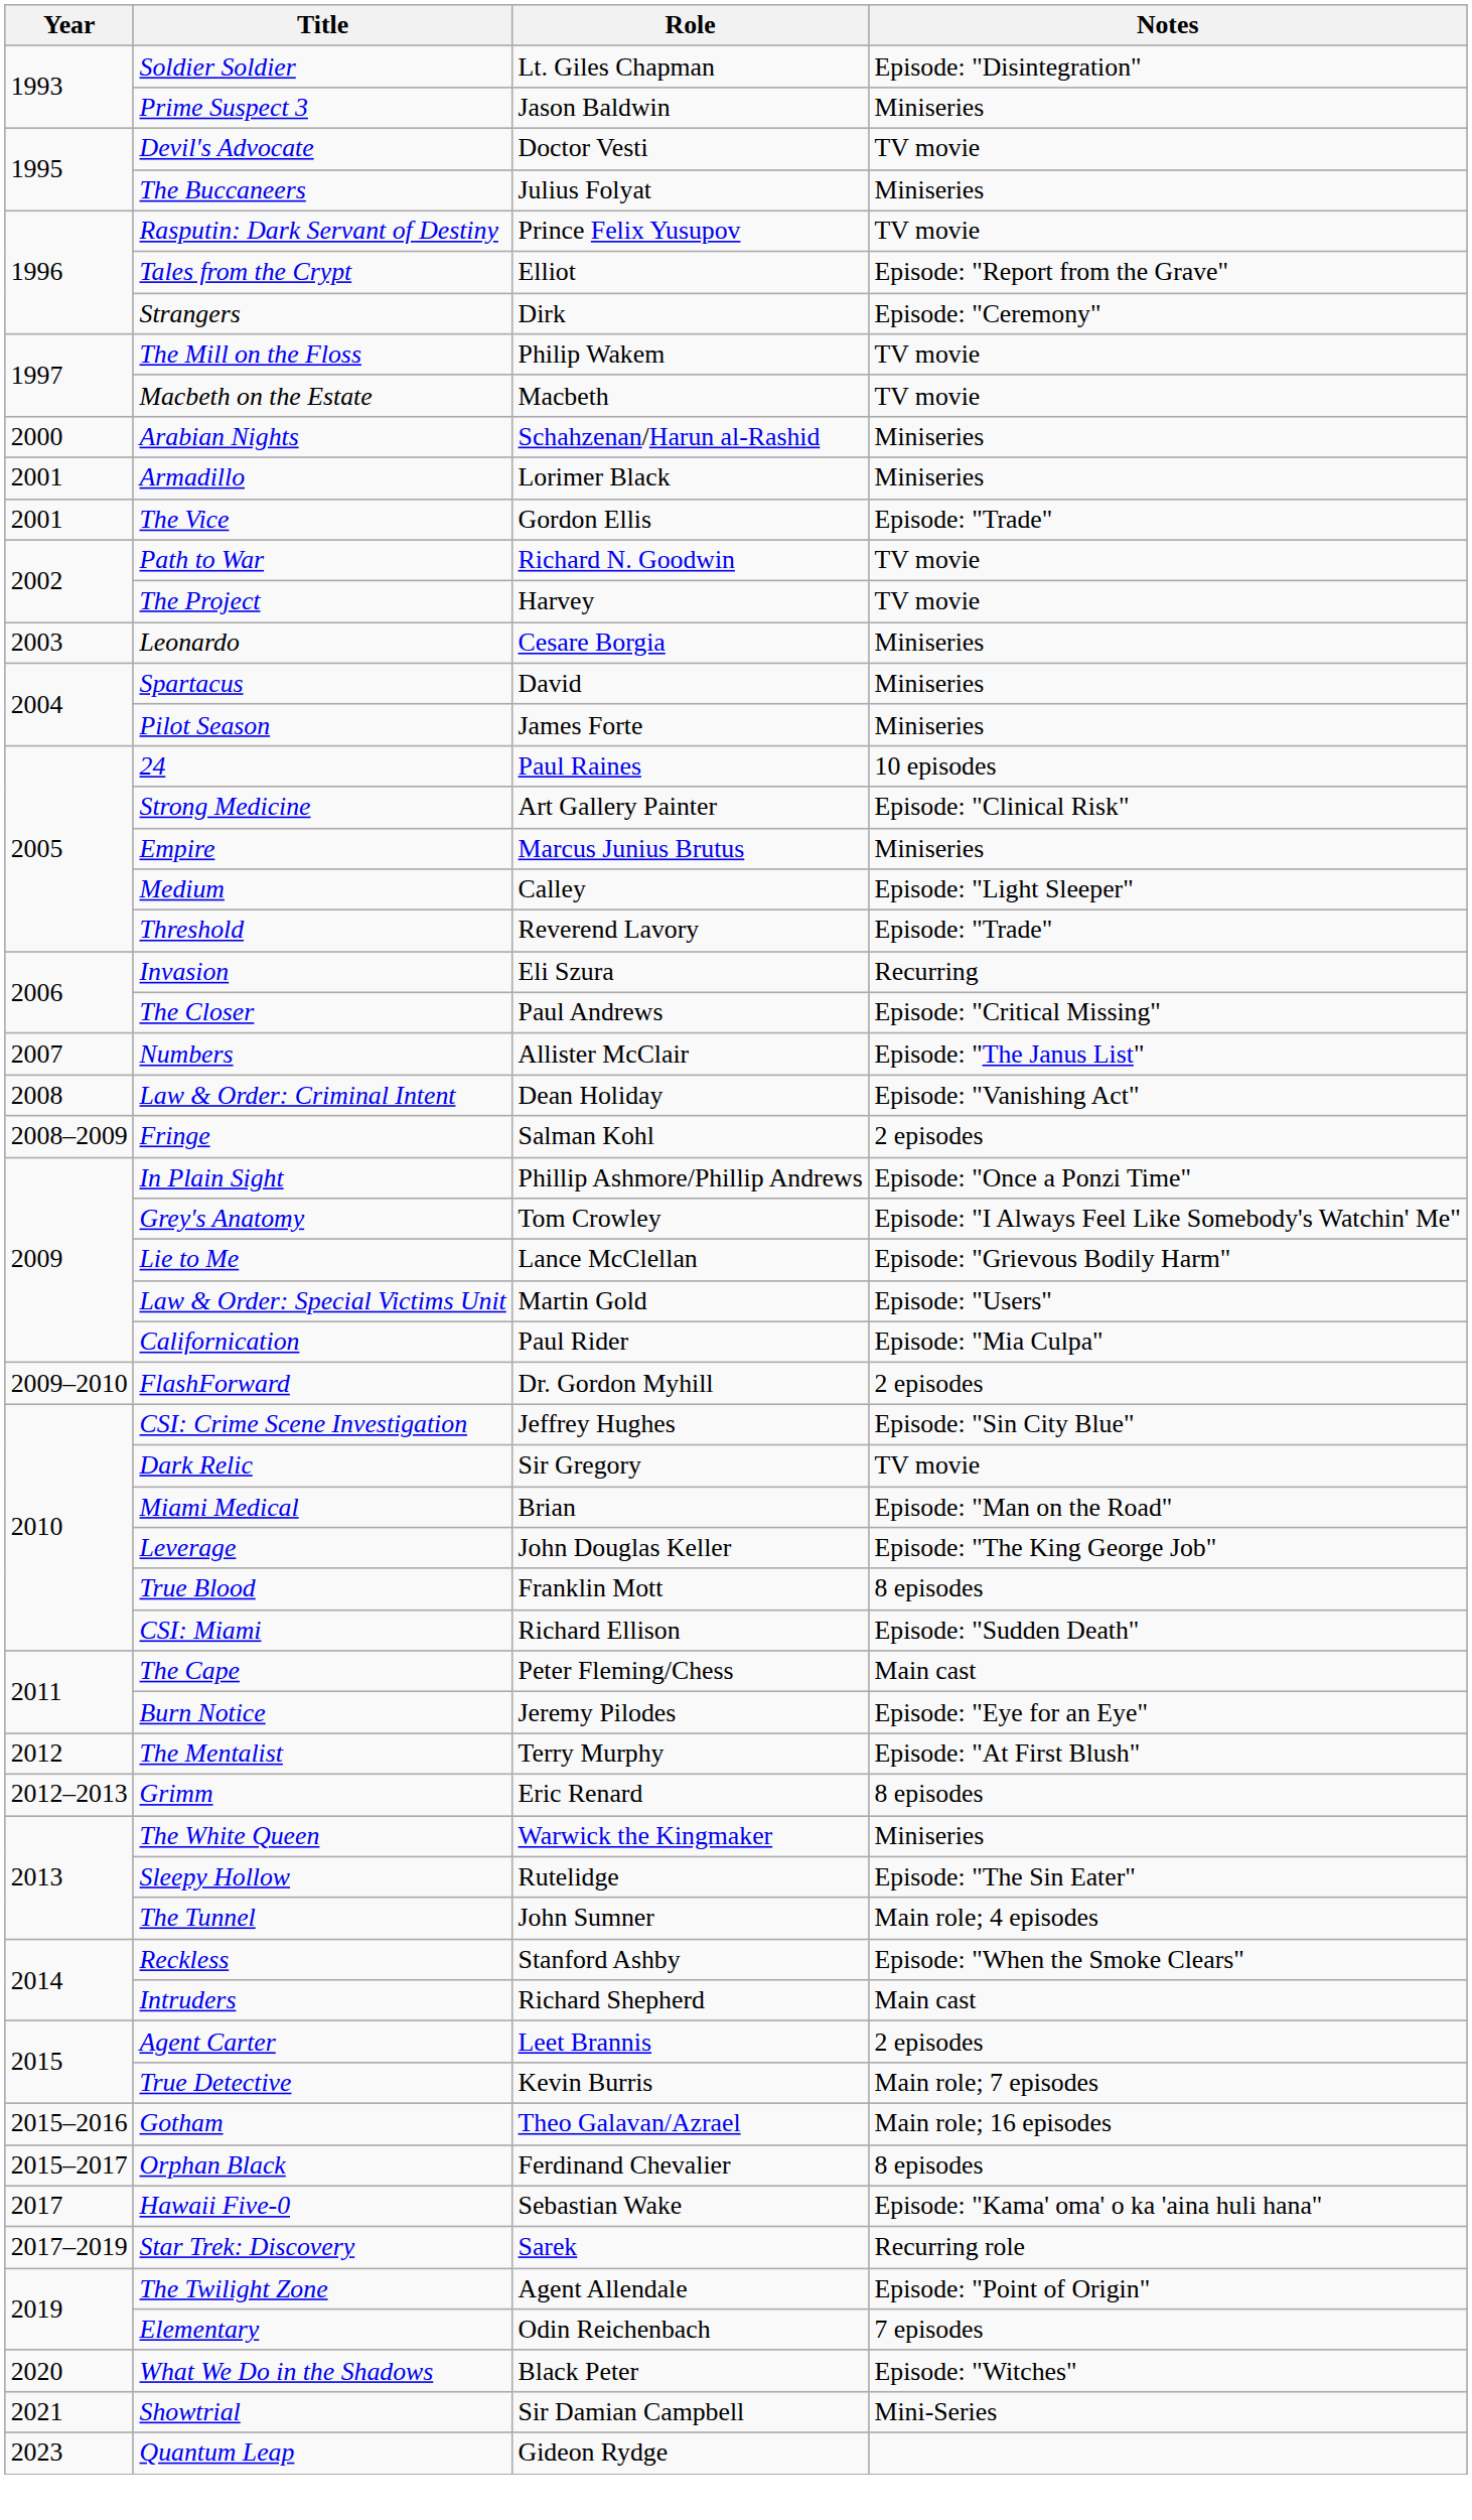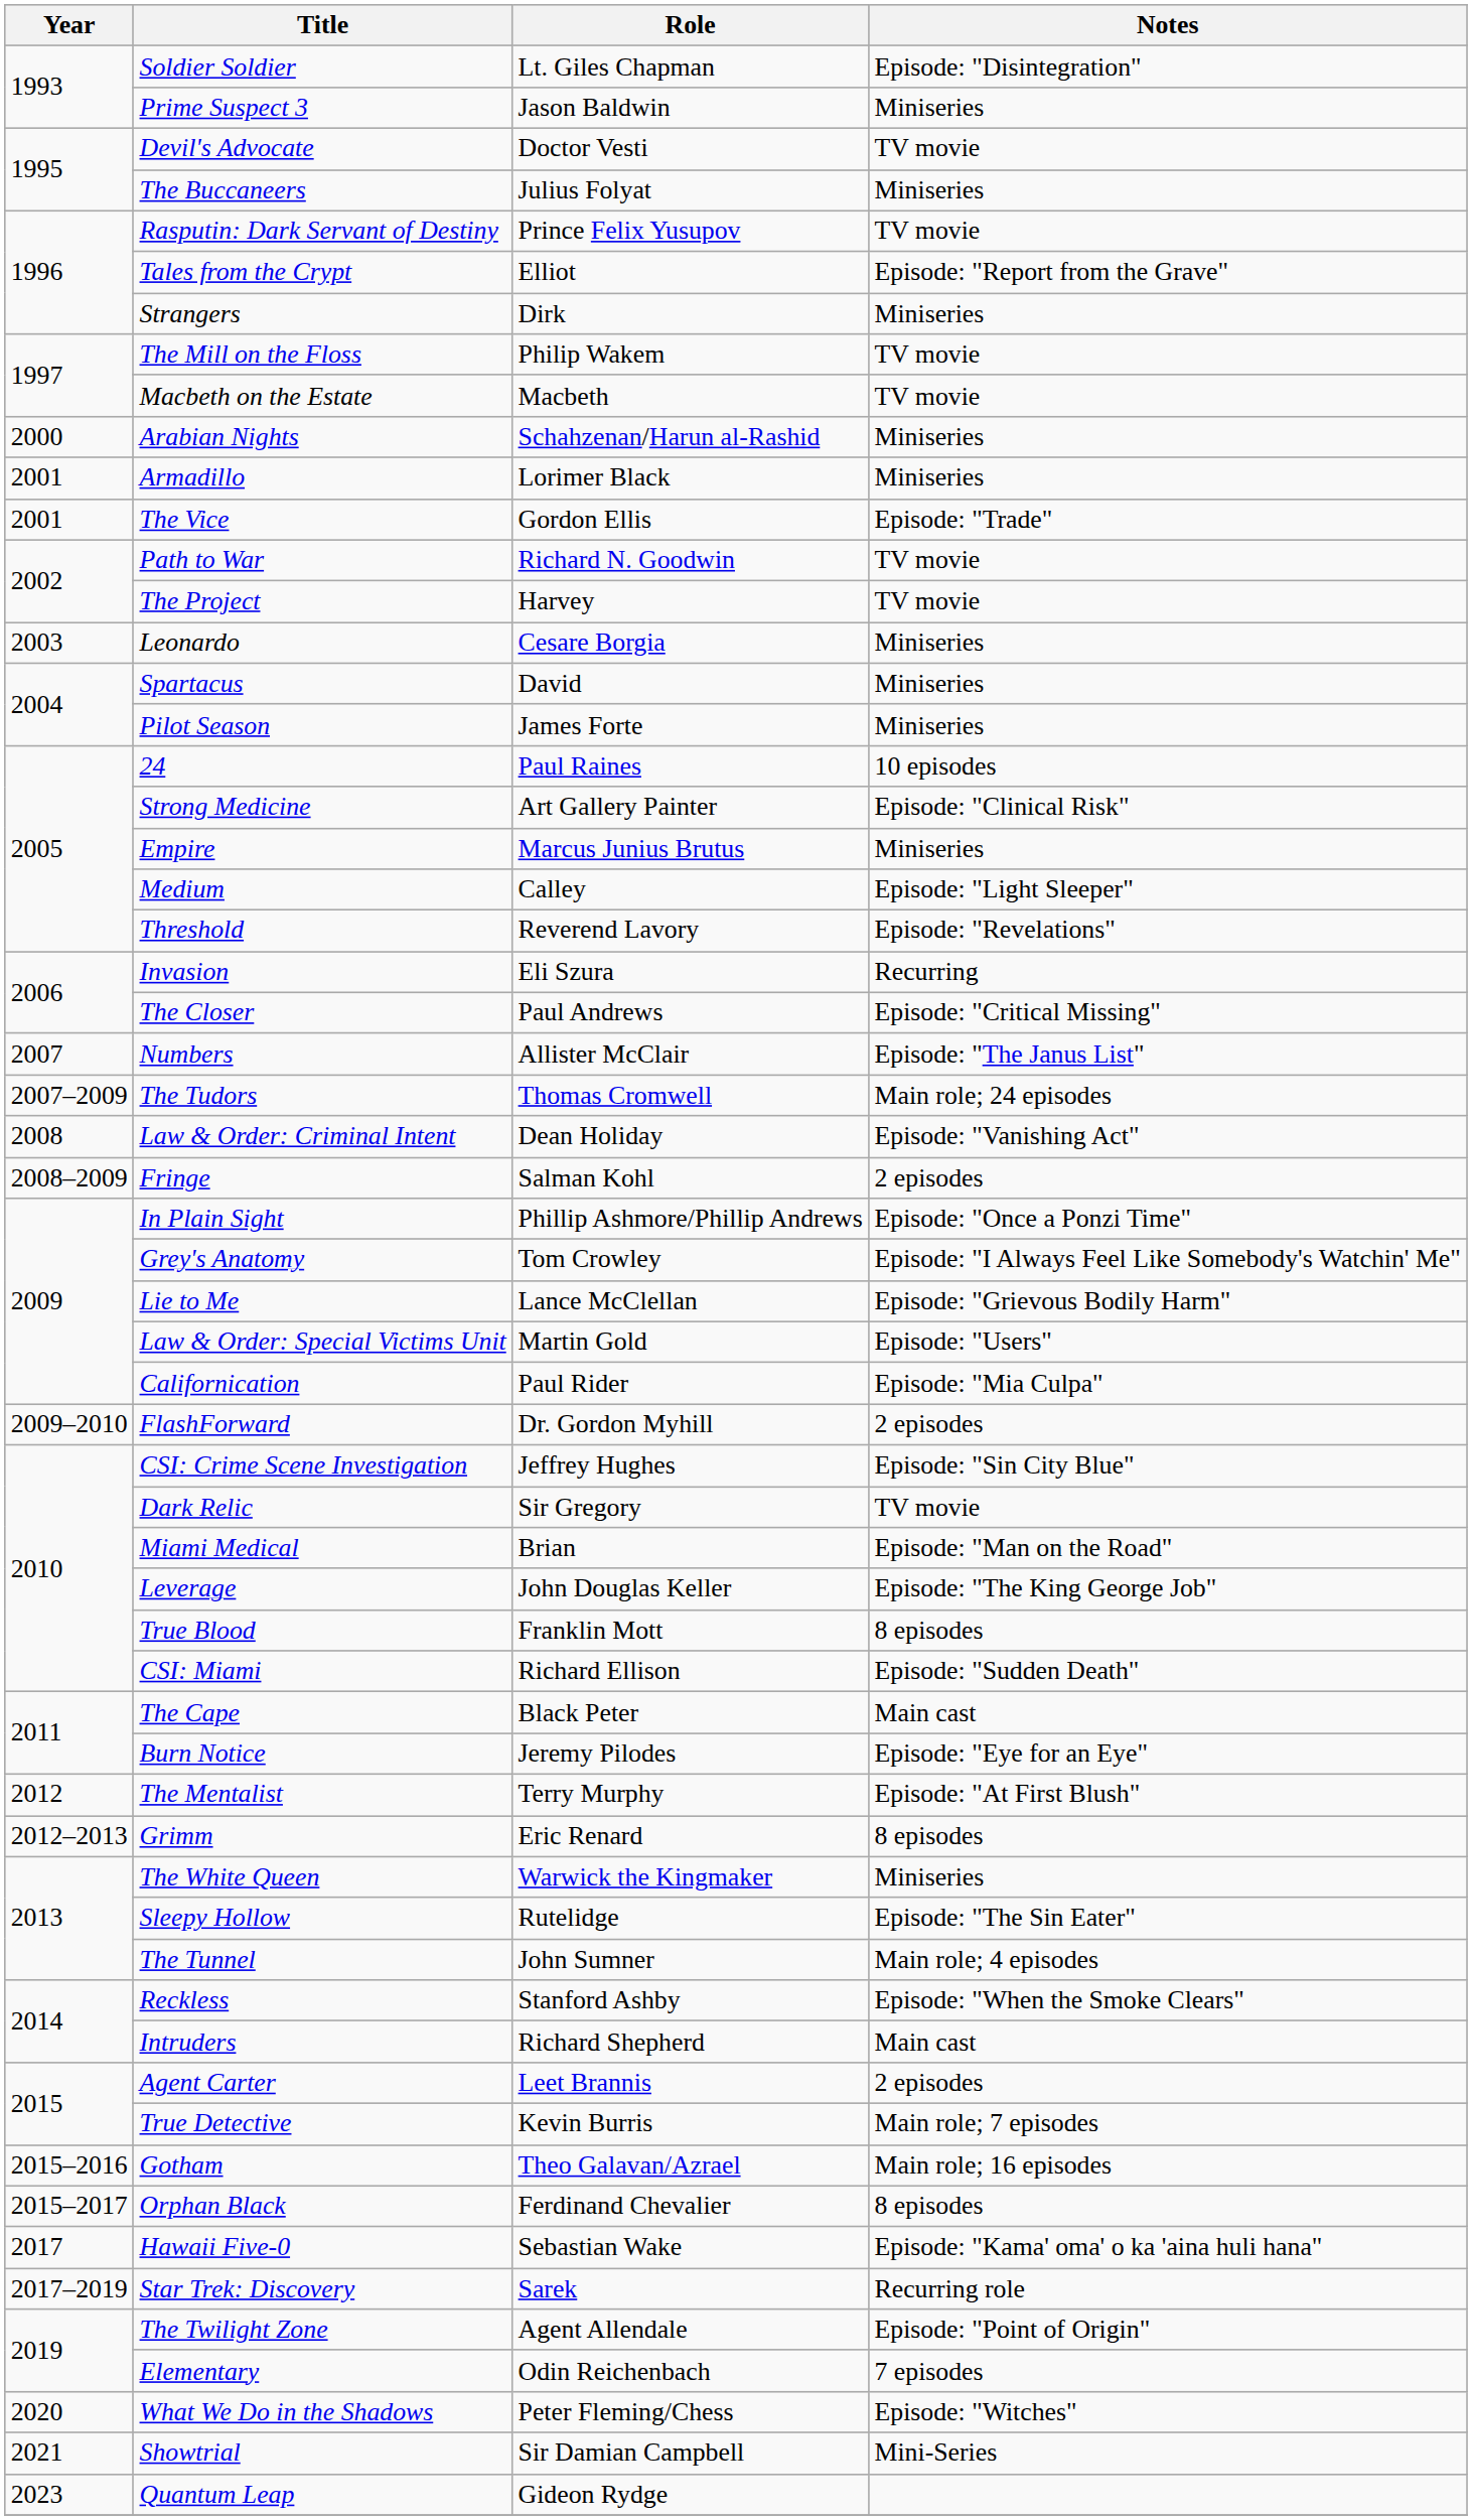 <table class = "wikitable sortable">
 <tr>
 <th>Year</th>
 <th>Title</th>
 <th>Role</th>
 <th>Notes</th>
 </tr>
 <tr>
 <td rowspan="2">1993</td>
 <td><em><a href='#'>Soldier Soldier</a></em></td>
 <td>Lt. Giles Chapman</td>
 <td>Episode: "Disintegration"</td>
 </tr>
 <tr>
 <td><em><a href='#'>Prime Suspect 3</a></em></td>
 <td>Jason Baldwin</td>
 <td>Miniseries</td>
 </tr>
 <tr>
 <td rowspan="2">1995</td>
 <td><em><a href='#'>Devil's Advocate</a></em></td>
 <td>Doctor Vesti</td>
 <td>TV movie</td>
 </tr>
 <tr>
 <td><em><a href='#'>The Buccaneers</a></em></td>
 <td>Julius Folyat</td>
 <td>Miniseries</td>
 </tr>
 <tr>
 <td rowspan="3">1996</td>
 <td><em><a href='#'>Rasputin: Dark Servant of Destiny</a></em></td>
 <td>Prince <a href='#'>Felix Yusupov</a></td>
 <td>TV movie</td>
 </tr>
 <tr>
 <td><em><a href='#'>Tales from the Crypt</a></em></td>
 <td>Elliot</td>
 <td>Episode: "Report from the Grave"</td>
 </tr>
 <tr>
 <td><em>Strangers</em></td>
 <td>Dirk</td>
-<td>Episode: "Ceremony"</td>
+<td>Miniseries</td>
 </tr>
 <tr>
 <td rowspan="2">1997</td>
 <td><em><a href='#'>The Mill on the Floss</a></em></td>
 <td>Philip Wakem</td>
 <td>TV movie</td>
 </tr>
 <tr>
 <td><em>Macbeth on the Estate</em></td>
 <td>Macbeth</td>
 <td>TV movie</td>
 </tr>
 <tr>
 <td>2000</td>
 <td><em><a href='#'>Arabian Nights</a></em></td>
 <td><a href='#'>Schahzenan</a>/<a href='#'>Harun al-Rashid</a></td>
 <td>Miniseries</td>
 </tr>
 <tr>
 <td>2001</td>
 <td><em><a href='#'>Armadillo</a></em></td>
 <td>Lorimer Black</td>
 <td>Miniseries</td>
 </tr>
 <tr>
 <td>2001</td>
 <td><em><a href='#'>The Vice</a></em></td>
 <td>Gordon Ellis</td>
 <td>Episode: "Trade"</td>
 </tr>
 <tr>
 <td rowspan="2">2002</td>
 <td><em><a href='#'>Path to War</a></em></td>
 <td><a href='#'>Richard N. Goodwin</a></td>
 <td>TV movie</td>
 </tr>
 <tr>
 <td><em><a href='#'>The Project</a></em></td>
 <td>Harvey</td>
 <td>TV movie</td>
 </tr>
 <tr>
 <td>2003</td>
 <td><em>Leonardo</em></td>
 <td><a href='#'>Cesare Borgia</a></td>
 <td>Miniseries</td>
 </tr>
 <tr>
 <td rowspan="2">2004</td>
 <td><em><a href='#'>Spartacus</a></em></td>
 <td>David</td>
 <td>Miniseries</td>
 </tr>
 <tr>
 <td><em><a href='#'>Pilot Season</a></em></td>
 <td>James Forte</td>
 <td>Miniseries</td>
 </tr>
 <tr>
 <td rowspan="5">2005</td>
 <td><em><a href='#'>24</a></em></td>
 <td><a href='#'>Paul Raines</a></td>
 <td>10 episodes</td>
 </tr>
 <tr>
 <td><em><a href='#'>Strong Medicine</a></em></td>
 <td>Art Gallery Painter</td>
 <td>Episode: "Clinical Risk"</td>
 </tr>
 <tr>
 <td><em><a href='#'>Empire</a></em></td>
 <td><a href='#'>Marcus Junius Brutus</a></td>
 <td>Miniseries</td>
 </tr>
 <tr>
 <td><em><a href='#'>Medium</a></em></td>
 <td>Calley</td>
 <td>Episode: "Light Sleeper"</td>
 </tr>
 <tr>
 <td><em><a href='#'>Threshold</a></em></td>
 <td>Reverend Lavory</td>
-<td>Episode: "Trade"</td>
+<td>Episode: "Revelations"</td>
 </tr>
 <tr>
 <td rowspan="2">2006</td>
 <td><em><a href='#'>Invasion</a></em></td>
 <td>Eli Szura</td>
 <td>Recurring</td>
 </tr>
 <tr>
 <td><em><a href='#'>The Closer</a></em></td>
 <td>Paul Andrews</td>
 <td>Episode: "Critical Missing"</td>
 </tr>
 <tr>
 <td>2007</td>
 <td><em><a href='#'>Numbers</a></em></td>
 <td>Allister McClair</td>
 <td>Episode: "<a href='#'>The Janus List</a>"</td>
+</tr>
+<tr>
+<td>2007–2009</td>
+<td><em><a href='#'>The Tudors</a></em></td>
+<td><a href='#'>Thomas Cromwell</a></td>
+<td>Main role; 24 episodes</td>
 </tr>
 <tr>
 <td>2008</td>
 <td><em><a href='#'>Law & Order: Criminal Intent</a></em></td>
 <td>Dean Holiday</td>
 <td>Episode: "Vanishing Act"</td>
 </tr>
 <tr>
 <td>2008–2009</td>
 <td><em><a href='#'>Fringe</a></em></td>
 <td>Salman Kohl</td>
 <td>2 episodes</td>
 </tr>
 <tr>
 <td rowspan="5">2009</td>
 <td><em><a href='#'>In Plain Sight</a></em></td>
 <td>Phillip Ashmore/Phillip Andrews</td>
 <td>Episode: "Once a Ponzi Time"</td>
 </tr>
 <tr>
 <td><em><a href='#'>Grey's Anatomy</a></em></td>
 <td>Tom Crowley</td>
 <td>Episode: "I Always Feel Like Somebody's Watchin' Me"</td>
 </tr>
 <tr>
 <td><em><a href='#'>Lie to Me</a></em></td>
 <td>Lance McClellan</td>
 <td>Episode: "Grievous Bodily Harm"</td>
 </tr>
 <tr>
 <td><em><a href='#'>Law & Order: Special Victims Unit</a></em></td>
 <td>Martin Gold</td>
 <td>Episode: "Users"</td>
 </tr>
 <tr>
 <td><em><a href='#'>Californication</a></em></td>
 <td>Paul Rider</td>
 <td>Episode: "Mia Culpa"</td>
 </tr>
 <tr>
 <td>2009–2010</td>
 <td><em><a href='#'>FlashForward</a></em></td>
 <td>Dr. Gordon Myhill</td>
 <td>2 episodes</td>
 </tr>
 <tr>
 <td rowspan="6">2010</td>
 <td><em><a href='#'>CSI: Crime Scene Investigation</a></em></td>
 <td>Jeffrey Hughes</td>
 <td>Episode: "Sin City Blue"</td>
 </tr>
 <tr>
 <td><em><a href='#'>Dark Relic</a></em></td>
 <td>Sir Gregory</td>
 <td>TV movie</td>
 </tr>
 <tr>
 <td><em><a href='#'>Miami Medical</a></em></td>
 <td>Brian</td>
 <td>Episode: "Man on the Road"</td>
 </tr>
 <tr>
 <td><em><a href='#'>Leverage</a></em></td>
 <td>John Douglas Keller</td>
 <td>Episode: "The King George Job"</td>
 </tr>
 <tr>
 <td><em><a href='#'>True Blood</a></em></td>
 <td>Franklin Mott</td>
 <td>8 episodes</td>
 </tr>
 <tr>
 <td><em><a href='#'>CSI: Miami</a></em></td>
 <td>Richard Ellison</td>
 <td>Episode: "Sudden Death"</td>
 </tr>
 <tr>
 <td rowspan="2">2011</td>
 <td><em><a href='#'>The Cape</a></em></td>
-<td>Peter Fleming/Chess</td>
+<td>Black Peter</td>
 <td>Main cast</td>
 </tr>
 <tr>
 <td><em><a href='#'>Burn Notice</a></em></td>
 <td>Jeremy Pilodes</td>
 <td>Episode: "Eye for an Eye"</td>
 </tr>
 <tr>
 <td>2012</td>
 <td><em><a href='#'>The Mentalist</a></em></td>
 <td>Terry Murphy</td>
 <td>Episode: "At First Blush"</td>
 </tr>
 <tr>
 <td>2012–2013</td>
 <td><em><a href='#'>Grimm</a></em></td>
 <td>Eric Renard</td>
 <td>8 episodes</td>
 </tr>
 <tr>
 <td rowspan="3">2013</td>
 <td><em><a href='#'>The White Queen</a></em></td>
 <td><a href='#'>Warwick the Kingmaker</a></td>
 <td>Miniseries</td>
 </tr>
 <tr>
 <td><em><a href='#'>Sleepy Hollow</a></em></td>
 <td>Rutelidge</td>
 <td>Episode: "The Sin Eater"</td>
 </tr>
 <tr>
 <td><em><a href='#'>The Tunnel</a></em></td>
 <td>John Sumner</td>
 <td>Main role; 4 episodes</td>
 </tr>
 <tr>
 <td rowspan="2">2014</td>
 <td><em><a href='#'>Reckless</a></em></td>
 <td>Stanford Ashby</td>
 <td>Episode: "When the Smoke Clears"</td>
 </tr>
 <tr>
 <td><em><a href='#'>Intruders</a></em></td>
 <td>Richard Shepherd</td>
 <td>Main cast</td>
 </tr>
 <tr>
 <td rowspan="2">2015</td>
 <td><em><a href='#'>Agent Carter</a></em></td>
 <td><a href='#'>Leet Brannis</a></td>
 <td>2 episodes</td>
 </tr>
 <tr>
 <td><em><a href='#'>True Detective</a></em></td>
 <td>Kevin Burris</td>
 <td>Main role; 7 episodes</td>
 </tr>
 <tr>
 <td>2015–2016</td>
 <td><em><a href='#'>Gotham</a></em></td>
 <td><a href='#'>Theo Galavan/Azrael</a></td>
 <td>Main role; 16 episodes</td>
 </tr>
 <tr>
 <td>2015–2017</td>
 <td><em><a href='#'>Orphan Black</a></em></td>
 <td>Ferdinand Chevalier</td>
 <td>8 episodes</td>
 </tr>
 <tr>
 <td>2017</td>
 <td><em><a href='#'>Hawaii Five-0</a></em></td>
 <td>Sebastian Wake</td>
 <td>Episode: "Kama' oma' o ka 'aina huli hana"</td>
 </tr>
 <tr>
 <td>2017–2019</td>
 <td><em><a href='#'>Star Trek: Discovery</a></em></td>
 <td><a href='#'>Sarek</a></td>
 <td>Recurring role</td>
 </tr>
 <tr>
 <td rowspan="2">2019</td>
 <td><em><a href='#'>The Twilight Zone</a></em></td>
 <td>Agent Allendale</td>
 <td>Episode: "Point of Origin"</td>
 </tr>
 <tr>
 <td><em><a href='#'>Elementary</a></em></td>
 <td>Odin Reichenbach</td>
 <td>7 episodes</td>
 </tr>
 <tr>
 <td>2020</td>
 <td><em><a href='#'>What We Do in the Shadows</a></em></td>
-<td>Black Peter</td>
+<td>Peter Fleming/Chess</td>
 <td>Episode: "Witches"</td>
 </tr>
 <tr>
 <td>2021</td>
 <td><em><a href='#'>Showtrial</a></em></td>
 <td>Sir Damian Campbell</td>
 <td>Mini-Series</td>
 </tr>
 <tr>
 <td>2023</td>
 <td><a href='#'><em>Quantum Leap</em></a></td>
 <td>Gideon Rydge</td>
 <td></td>
 </tr>
 <tr>
 </tr>
 </table>
